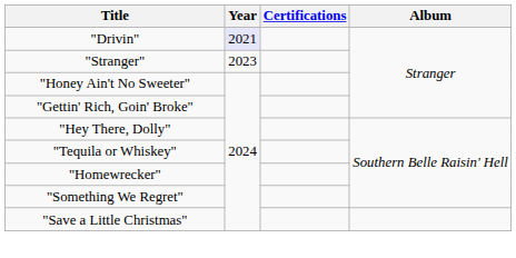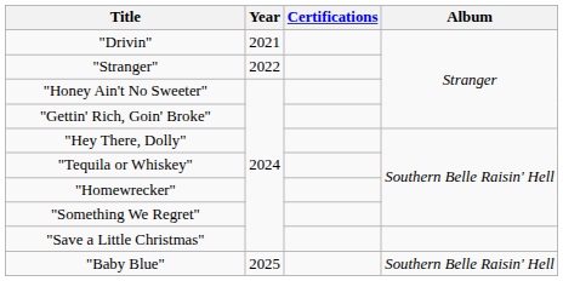 <table class="wikitable plainrowheaders" style="text-align:center">
 <tr>
 <th scope="col" style="width:15em;">Title</th>
 <th scope="col">Year</th>
 <th scope="col"><a href='#'>Certifications</a></th>
 <th scope="col">Album</th>
 </tr>
 <tr>
 <td>"Drivin"</td>
-<td style="background: lavender;">2021</td>
+<td>2021</td>
 <td></td>
 <td rowspan="4"><em>Stranger</em></td>
 </tr>
 <tr>
 <td>"Stranger"</td>
-<td>2023</td>
+<td>2022</td>
 <td></td>
 </tr>
 <tr>
 <td>"Honey Ain't No Sweeter"</td>
 <td rowspan="7">2024</td>
 <td></td>
 </tr>
 <tr>
 <td>"Gettin' Rich, Goin' Broke"</td>
 <td></td>
 </tr>
 <tr>
 <td>"Hey There, Dolly"</td>
 <td></td>
 <td rowspan="4"><em>Southern Belle Raisin' Hell</em></td>
 </tr>
 <tr>
 <td>"Tequila or Whiskey"</td>
 <td></td>
 </tr>
 <tr>
 <td>"Homewrecker"</td>
 <td></td>
 </tr>
 <tr>
 <td>"Something We Regret"</td>
 <td></td>
 </tr>
 <tr>
 <td>"Save a Little Christmas"</td>
 <td></td>
 <td></td>
 </tr>
+<tr>
+<td>"Baby Blue"</td>
+<td>2025</td>
+<td></td>
+<td><em>Southern Belle Raisin' Hell</em></td>
+</tr>
 </table>
